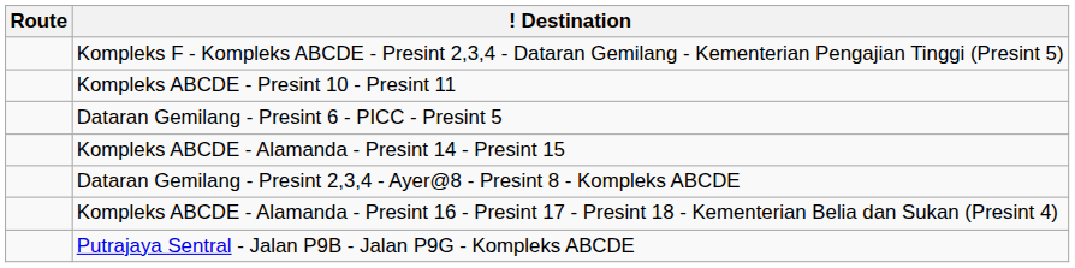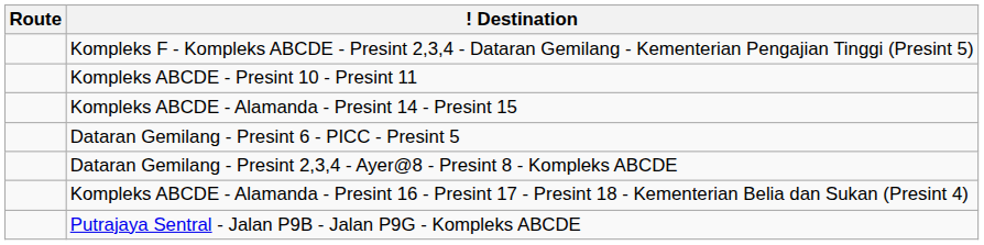 <table class="wikitable">
 <tr>
 <th>Route</th>
 <th>! Destination</th>
 </tr>
 <tr>
 <td></td>
 <td>Kompleks F - Kompleks ABCDE - Presint 2,3,4 - Dataran Gemilang - Kementerian Pengajian Tinggi (Presint 5)</td>
 </tr>
 <tr>
 <td></td>
 <td>Kompleks ABCDE - Presint 10 - Presint 11</td>
 </tr>
 <tr>
 <td></td>
-<td>Dataran Gemilang - Presint 6 - PICC - Presint 5</td>
+<td>Kompleks ABCDE - Alamanda - Presint 14 - Presint 15</td>
 </tr>
 <tr>
 <td></td>
-<td>Kompleks ABCDE - Alamanda - Presint 14 - Presint 15</td>
+<td>Dataran Gemilang - Presint 6 - PICC - Presint 5</td>
 </tr>
 <tr>
 <td></td>
 <td>Dataran Gemilang - Presint 2,3,4 - Ayer@8 - Presint 8 - Kompleks ABCDE</td>
 </tr>
 <tr>
 <td></td>
 <td>Kompleks ABCDE - Alamanda - Presint 16 - Presint 17 - Presint 18 - Kementerian Belia dan Sukan (Presint 4)</td>
 </tr>
 <tr>
 <td></td>
 <td><a href='#'>Putrajaya Sentral</a> - Jalan P9B - Jalan P9G - Kompleks ABCDE</td>
 </tr>
 </table>
